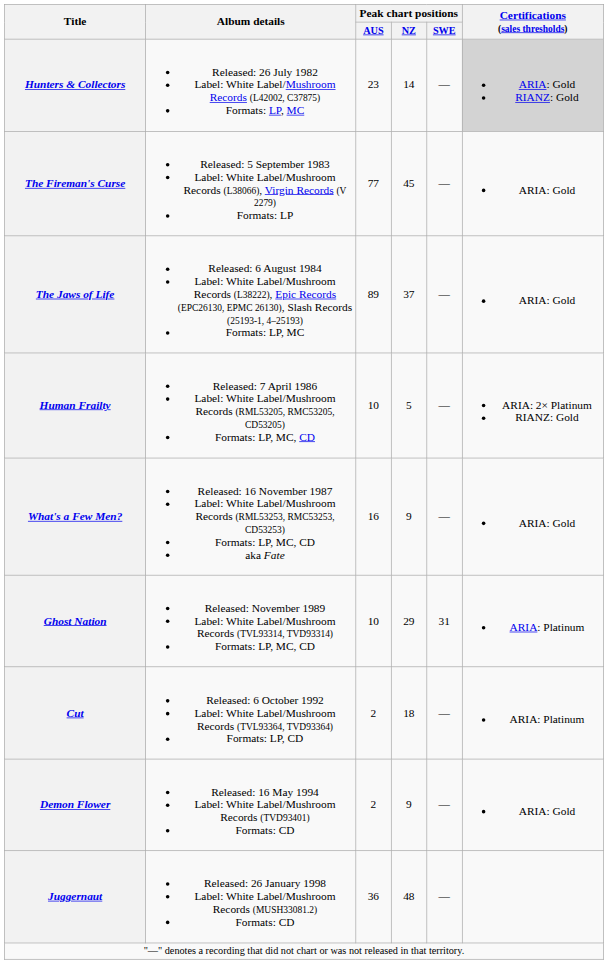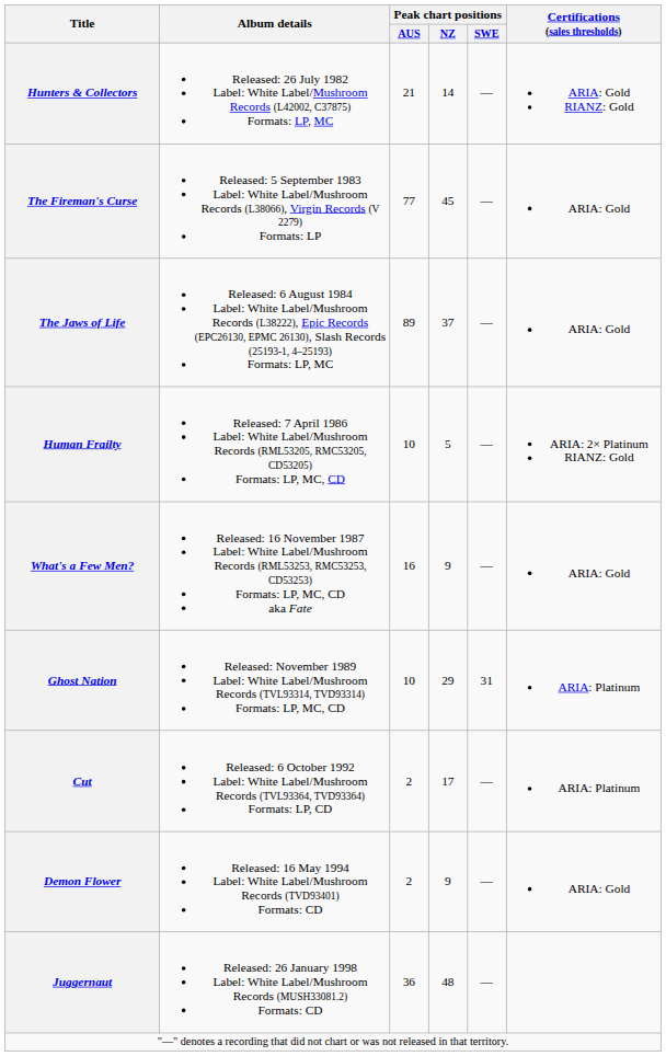 <table class="wikitable plainrowheaders" style="text-align:center;">
 <tr>
 <th scope="col" rowspan="2" style="width:12em;">Title</th>
 <th scope="col" rowspan="2" style="width:18em;">Album details</th>
 <th scope="col" colspan="3">Peak chart positions</th>
 <th scope="col" rowspan="2" style="width:12em;"><a href='#'>Certifications</a><br><small>(<a href='#'>sales thresholds</a>)</small></th>
 </tr>
 <tr>
 <th scope="col" style="width:3em;font-size:90%;"><a href='#'>AUS</a><br></th>
 <th scope="col" style="width:3em;font-size:90%;"><a href='#'>NZ</a><br></th>
 <th scope="col" style="width:3em;font-size:90%;"><a href='#'>SWE</a><br></th>
 </tr>
 <tr>
 <th scope="row"><em><a href='#'>Hunters & Collectors</a></em></th>
 <td><br><ul><li>Released: 26 July 1982</li><li>Label: White Label/<a href='#'>Mushroom Records</a> <small>(L42002, C37875)</small></li><li>Formats: <a href='#'>LP</a>, <a href='#'>MC</a></li></ul></td>
-<td>23</td>
+<td>21</td>
 <td>14</td>
 <td>—</td>
-<td style="background: lightgrey;"><br><ul><li><a href='#'>ARIA</a>: Gold </li><li><a href='#'>RIANZ</a>: Gold</li></ul></td>
+<td><br><ul><li><a href='#'>ARIA</a>: Gold </li><li><a href='#'>RIANZ</a>: Gold</li></ul></td>
 </tr>
 <tr>
 <th scope="row"><em><a href='#'>The Fireman's Curse</a></em></th>
 <td><br><ul><li>Released: 5 September 1983</li><li>Label: White Label/Mushroom Records <small>(L38066)</small>, <a href='#'>Virgin Records</a> <small>(V 2279)</small></li><li>Formats: LP</li></ul></td>
 <td>77</td>
 <td>45</td>
 <td>—</td>
 <td><br><ul><li>ARIA: Gold</li></ul></td>
 </tr>
 <tr>
 <th scope="row"><em><a href='#'>The Jaws of Life</a></em></th>
 <td><br><ul><li>Released: 6 August 1984</li><li>Label: White Label/Mushroom Records <small>(L38222)</small>, <a href='#'>Epic Records</a> <small>(EPC26130, EPMC 26130)</small>, Slash Records <small>(25193-1, 4–25193)</small></li><li>Formats: LP, MC</li></ul></td>
 <td>89</td>
 <td>37</td>
 <td>—</td>
 <td><br><ul><li>ARIA: Gold</li></ul></td>
 </tr>
 <tr>
 <th scope="row"><em><a href='#'>Human Frailty</a></em></th>
 <td><br><ul><li>Released: 7 April 1986</li><li>Label: White Label/Mushroom Records <small>(RML53205, RMC53205, CD53205)</small></li><li>Formats: LP, MC, <a href='#'>CD</a></li></ul></td>
 <td>10</td>
 <td>5</td>
 <td>—</td>
 <td><br><ul><li>ARIA: 2× Platinum</li><li>RIANZ: Gold</li></ul></td>
 </tr>
 <tr>
 <th scope="row"><em><a href='#'>What's a Few Men?</a></em></th>
 <td><br><ul><li>Released: 16 November 1987</li><li>Label: White Label/Mushroom Records <small>(RML53253, RMC53253, CD53253)</small></li><li>Formats: LP, MC, CD</li><li>aka <em>Fate</em></li></ul></td>
 <td>16</td>
 <td>9</td>
 <td>—</td>
 <td><br><ul><li>ARIA: Gold </li></ul></td>
 </tr>
 <tr>
 <th scope="row"><em><a href='#'>Ghost Nation</a></em></th>
 <td><br><ul><li>Released: November 1989</li><li>Label: White Label/Mushroom Records <small>(TVL93314, TVD93314)</small></li><li>Formats: LP, MC, CD</li></ul></td>
 <td>10</td>
 <td>29</td>
 <td>31</td>
 <td><br><ul><li><a href='#'>ARIA</a>: Platinum</li></ul></td>
 </tr>
 <tr>
 <th scope="row"><em><a href='#'>Cut</a></em></th>
 <td><br><ul><li>Released: 6 October 1992</li><li>Label: White Label/Mushroom Records <small>(TVL93364, TVD93364)</small></li><li>Formats: LP, CD</li></ul></td>
 <td>2</td>
-<td>18</td>
+<td>17</td>
 <td>—</td>
 <td><br><ul><li>ARIA: Platinum</li></ul></td>
 </tr>
 <tr>
 <th scope="row"><em><a href='#'>Demon Flower</a></em></th>
 <td><br><ul><li>Released: 16 May 1994</li><li>Label: White Label/Mushroom Records <small>(TVD93401)</small></li><li>Formats: CD</li></ul></td>
 <td>2</td>
 <td>9</td>
 <td>—</td>
 <td><br><ul><li>ARIA: Gold</li></ul></td>
 </tr>
 <tr>
 <th scope="row"><em><a href='#'>Juggernaut</a></em></th>
 <td><br><ul><li>Released: 26 January 1998</li><li>Label: White Label/Mushroom Records <small>(MUSH33081.2)</small></li><li>Formats: CD</li></ul></td>
 <td>36</td>
 <td>48</td>
 <td>—</td>
 <td></td>
 </tr>
 <tr>
 <td colspan="6" style="font-size:90%">"—" denotes a recording that did not chart or was not released in that territory.</td>
 </tr>
 </table>
